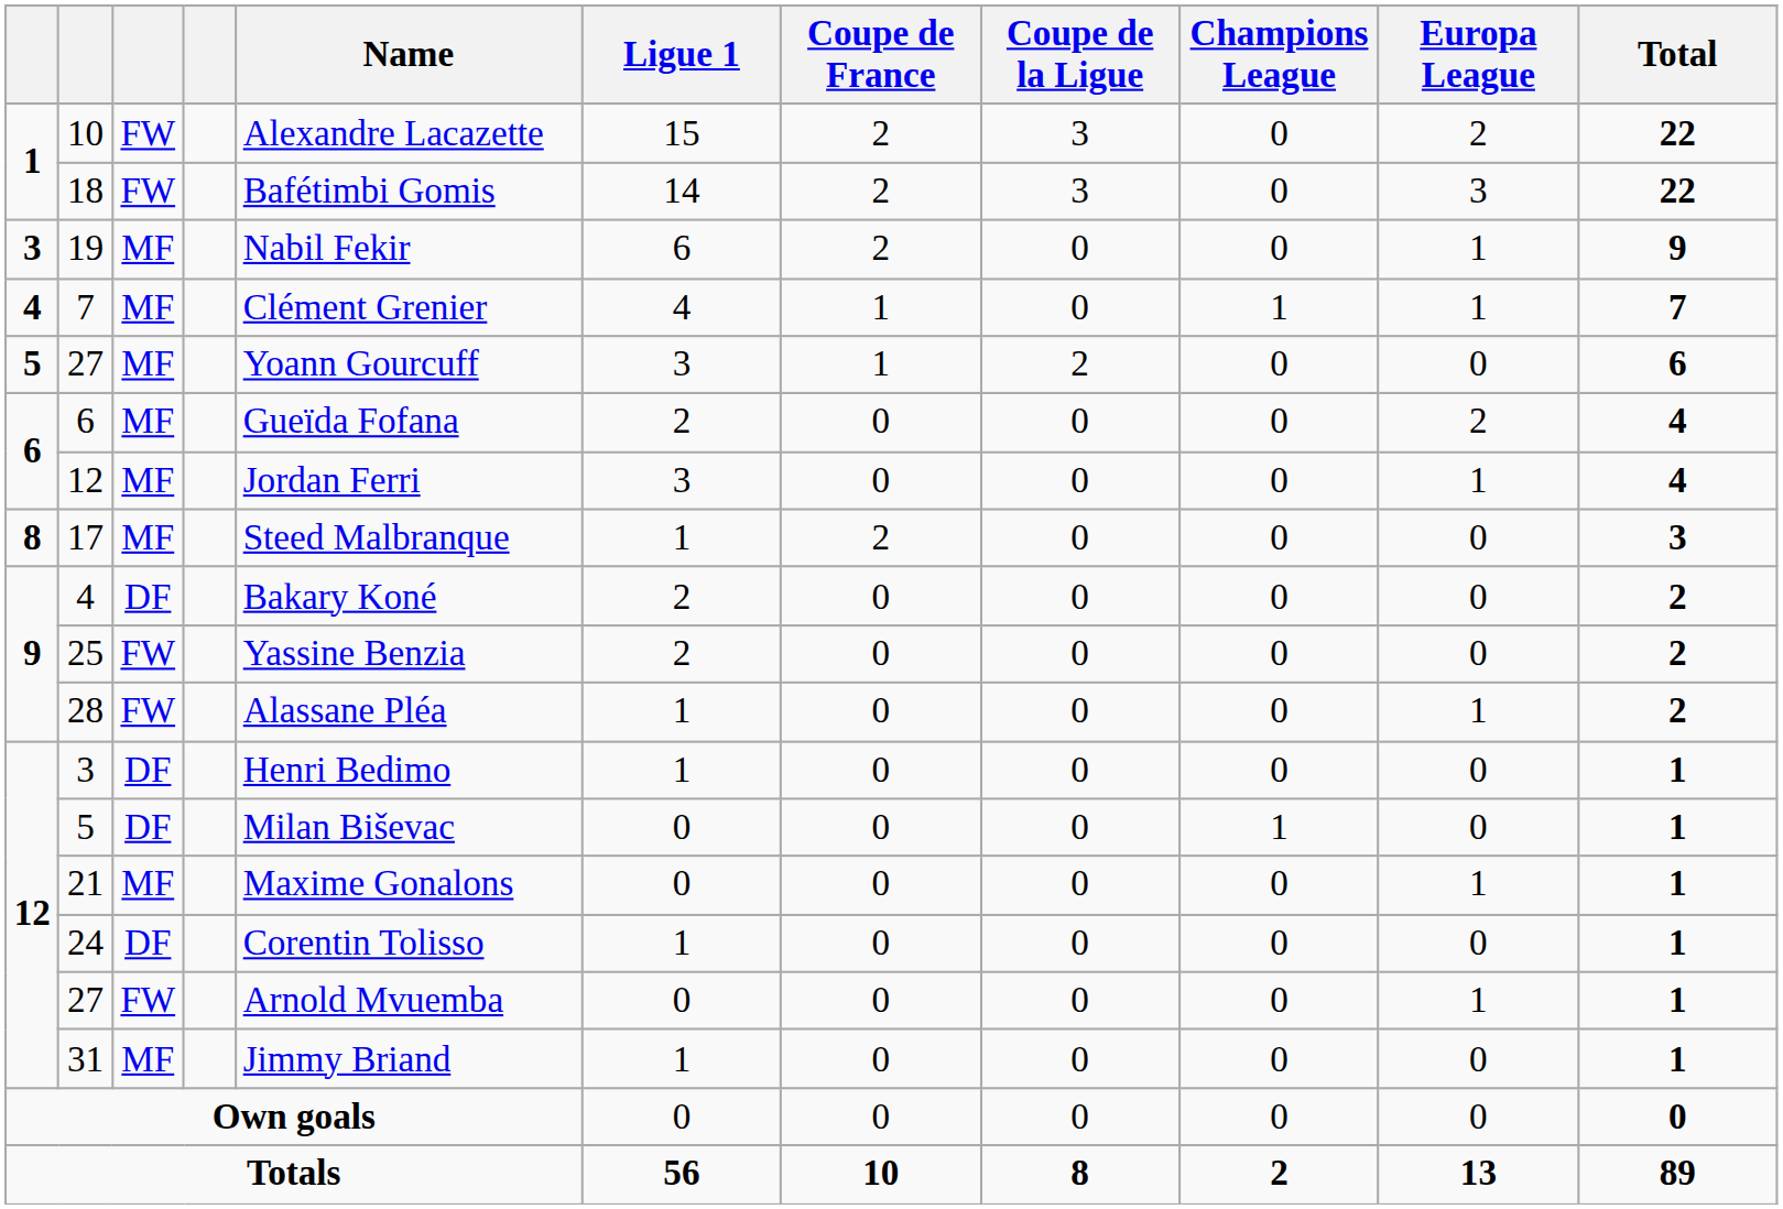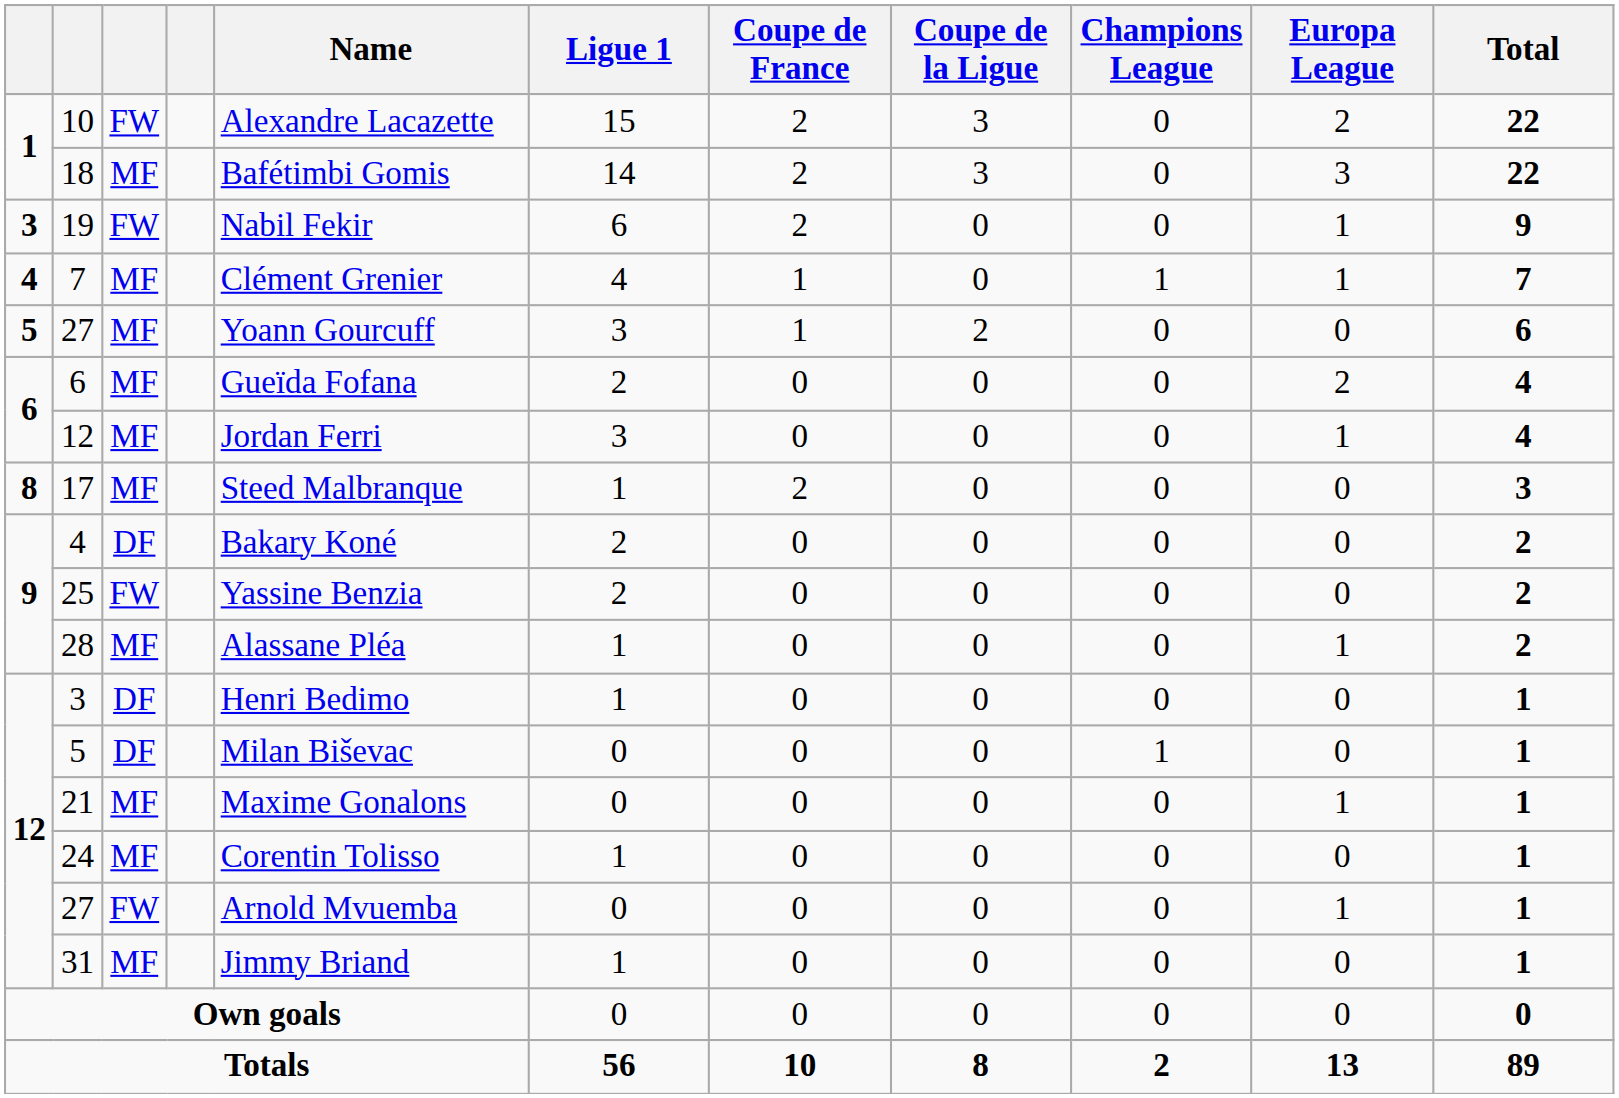 <table class="wikitable" style="text-align:center">
 <tr>
 <th width=15></th>
 <th width=15></th>
 <th width=15></th>
 <th width=15></th>
 <th width=145>Name</th>
 <th width=80><strong><a href='#'>Ligue 1</a></strong></th>
 <th width=80><strong><a href='#'>Coupe de France</a></strong></th>
 <th width=80><strong><a href='#'>Coupe de la Ligue</a></strong></th>
 <th width=80><strong><a href='#'>Champions League</a></strong></th>
 <th width=80><strong><a href='#'>Europa League</a></strong></th>
 <th width=80>Total</th>
 </tr>
 <tr>
 <td rowspan=2><strong>1</strong></td>
 <td>10</td>
 <td><a href='#'>FW</a></td>
 <td></td>
 <td align=left><a href='#'>Alexandre Lacazette</a></td>
 <td>15</td>
 <td>2</td>
 <td>3</td>
 <td>0</td>
 <td>2</td>
 <td><strong>22</strong></td>
 </tr>
 <tr>
 <td>18</td>
-<td><a href='#'>FW</a></td>
+<td><a href='#'>MF</a></td>
 <td></td>
 <td align=left><a href='#'>Bafétimbi Gomis</a></td>
 <td>14</td>
 <td>2</td>
 <td>3</td>
 <td>0</td>
 <td>3</td>
 <td><strong>22</strong></td>
 </tr>
 <tr>
 <td><strong>3</strong></td>
 <td>19</td>
-<td><a href='#'>MF</a></td>
+<td><a href='#'>FW</a></td>
 <td></td>
 <td align=left><a href='#'>Nabil Fekir</a></td>
 <td>6</td>
 <td>2</td>
 <td>0</td>
 <td>0</td>
 <td>1</td>
 <td><strong>9</strong></td>
 </tr>
 <tr>
 <td><strong>4</strong></td>
 <td>7</td>
 <td><a href='#'>MF</a></td>
 <td></td>
 <td align=left><a href='#'>Clément Grenier</a></td>
 <td>4</td>
 <td>1</td>
 <td>0</td>
 <td>1</td>
 <td>1</td>
 <td><strong>7</strong></td>
 </tr>
 <tr>
 <td><strong>5</strong></td>
 <td>27</td>
 <td><a href='#'>MF</a></td>
 <td></td>
 <td align=left><a href='#'>Yoann Gourcuff</a></td>
 <td>3</td>
 <td>1</td>
 <td>2</td>
 <td>0</td>
 <td>0</td>
 <td><strong>6</strong></td>
 </tr>
 <tr>
 <td rowspan=2><strong>6</strong></td>
 <td>6</td>
 <td><a href='#'>MF</a></td>
 <td></td>
 <td align=left><a href='#'>Gueïda Fofana</a></td>
 <td>2</td>
 <td>0</td>
 <td>0</td>
 <td>0</td>
 <td>2</td>
 <td><strong>4</strong></td>
 </tr>
 <tr>
 <td>12</td>
 <td><a href='#'>MF</a></td>
 <td></td>
 <td align=left><a href='#'>Jordan Ferri</a></td>
 <td>3</td>
 <td>0</td>
 <td>0</td>
 <td>0</td>
 <td>1</td>
 <td><strong>4</strong></td>
 </tr>
 <tr>
 <td><strong>8</strong></td>
 <td>17</td>
 <td><a href='#'>MF</a></td>
 <td></td>
 <td align=left><a href='#'>Steed Malbranque</a></td>
 <td>1</td>
 <td>2</td>
 <td>0</td>
 <td>0</td>
 <td>0</td>
 <td><strong>3</strong></td>
 </tr>
 <tr>
 <td rowspan=3><strong>9</strong></td>
 <td>4</td>
 <td><a href='#'>DF</a></td>
 <td></td>
 <td align=left><a href='#'>Bakary Koné</a></td>
 <td>2</td>
 <td>0</td>
 <td>0</td>
 <td>0</td>
 <td>0</td>
 <td><strong>2</strong></td>
 </tr>
 <tr>
 <td>25</td>
 <td><a href='#'>FW</a></td>
 <td></td>
 <td align=left><a href='#'>Yassine Benzia</a></td>
 <td>2</td>
 <td>0</td>
 <td>0</td>
 <td>0</td>
 <td>0</td>
 <td><strong>2</strong></td>
 </tr>
 <tr>
 <td>28</td>
-<td><a href='#'>FW</a></td>
+<td><a href='#'>MF</a></td>
 <td></td>
 <td align=left><a href='#'>Alassane Pléa</a></td>
 <td>1</td>
 <td>0</td>
 <td>0</td>
 <td>0</td>
 <td>1</td>
 <td><strong>2</strong></td>
 </tr>
 <tr>
 <td rowspan=6><strong>12</strong></td>
 <td>3</td>
 <td><a href='#'>DF</a></td>
 <td></td>
 <td align=left><a href='#'>Henri Bedimo</a></td>
 <td>1</td>
 <td>0</td>
 <td>0</td>
 <td>0</td>
 <td>0</td>
 <td><strong>1</strong></td>
 </tr>
 <tr>
 <td>5</td>
 <td><a href='#'>DF</a></td>
 <td></td>
 <td align=left><a href='#'>Milan Biševac</a></td>
 <td>0</td>
 <td>0</td>
 <td>0</td>
 <td>1</td>
 <td>0</td>
 <td><strong>1</strong></td>
 </tr>
 <tr>
 <td>21</td>
 <td><a href='#'>MF</a></td>
 <td></td>
 <td align=left><a href='#'>Maxime Gonalons</a></td>
 <td>0</td>
 <td>0</td>
 <td>0</td>
 <td>0</td>
 <td>1</td>
 <td><strong>1</strong></td>
 </tr>
 <tr>
 <td>24</td>
-<td><a href='#'>DF</a></td>
+<td><a href='#'>MF</a></td>
 <td></td>
 <td align=left><a href='#'>Corentin Tolisso</a></td>
 <td>1</td>
 <td>0</td>
 <td>0</td>
 <td>0</td>
 <td>0</td>
 <td><strong>1</strong></td>
 </tr>
 <tr>
 <td>27</td>
 <td><a href='#'>FW</a></td>
 <td></td>
 <td align=left><a href='#'>Arnold Mvuemba</a></td>
 <td>0</td>
 <td>0</td>
 <td>0</td>
 <td>0</td>
 <td>1</td>
 <td><strong>1</strong></td>
 </tr>
 <tr>
 <td>31</td>
 <td><a href='#'>MF</a></td>
 <td></td>
 <td align=left><a href='#'>Jimmy Briand</a></td>
 <td>1</td>
 <td>0</td>
 <td>0</td>
 <td>0</td>
 <td>0</td>
 <td><strong>1</strong></td>
 </tr>
 <tr>
 <td colspan=5><strong>Own goals</strong></td>
 <td>0</td>
 <td>0</td>
 <td>0</td>
 <td>0</td>
 <td>0</td>
 <td><strong>0</strong></td>
 </tr>
 <tr>
 <td colspan=5><strong>Totals</strong></td>
 <td><strong>56</strong></td>
 <td><strong>10</strong></td>
 <td><strong>8</strong></td>
 <td><strong>2</strong></td>
 <td><strong>13</strong></td>
 <td><strong>89</strong></td>
 </tr>
 </table>
